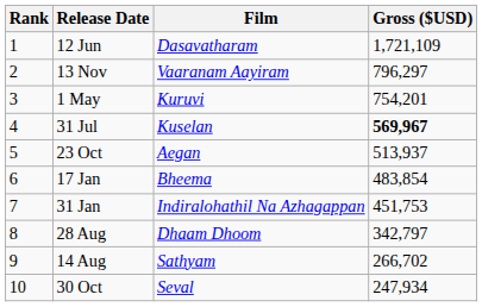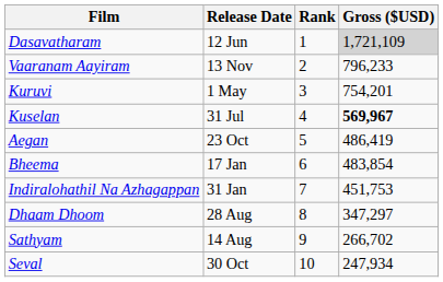 <table class="wikitable">
 <tr>
+<th>Film</th>
+<th>Release Date</th>
 <th>Rank</th>
-<th>Release Date</th>
-<th>Film</th>
 <th>Gross ($USD)</th>
 </tr>
 <tr>
+<td><a href='#'><em>Dasavatharam</em></a></td>
+<td>12 Jun</td>
 <td>1</td>
-<td>12 Jun</td>
-<td><a href='#'><em>Dasavatharam</em></a></td>
-<td>1,721,109</td>
+<td style="background: lightgrey;">1,721,109</td>
 </tr>
 <tr>
+<td><em><a href='#'>Vaaranam Aayiram</a></em></td>
+<td>13 Nov</td>
 <td>2</td>
-<td>13 Nov</td>
-<td><em><a href='#'>Vaaranam Aayiram</a></em></td>
-<td>796,297</td>
+<td>796,233</td>
 </tr>
 <tr>
+<td><em><a href='#'>Kuruvi</a></em></td>
+<td>1 May</td>
 <td>3</td>
-<td>1 May</td>
-<td><em><a href='#'>Kuruvi</a></em></td>
 <td>754,201</td>
 </tr>
 <tr>
+<td><em><a href='#'>Kuselan</a></em></td>
+<td>31 Jul</td>
 <td>4</td>
-<td>31 Jul</td>
-<td><em><a href='#'>Kuselan</a></em></td>
 <td><strong>569,967</strong></td>
 </tr>
 <tr>
+<td><em><a href='#'>Aegan</a></em></td>
+<td>23 Oct</td>
 <td>5</td>
-<td>23 Oct</td>
-<td><em><a href='#'>Aegan</a></em></td>
-<td>513,937</td>
+<td>486,419</td>
 </tr>
 <tr>
+<td><em><a href='#'>Bheema</a></em></td>
+<td>17 Jan</td>
 <td>6</td>
-<td>17 Jan</td>
-<td><em><a href='#'>Bheema</a></em></td>
 <td>483,854</td>
 </tr>
 <tr>
+<td><em><a href='#'>Indiralohathil Na Azhagappan</a></em></td>
+<td>31 Jan</td>
 <td>7</td>
-<td>31 Jan</td>
-<td><em><a href='#'>Indiralohathil Na Azhagappan</a></em></td>
 <td>451,753</td>
 </tr>
 <tr>
+<td><em><a href='#'>Dhaam Dhoom</a></em></td>
+<td>28 Aug</td>
 <td>8</td>
-<td>28 Aug</td>
-<td><em><a href='#'>Dhaam Dhoom</a></em></td>
-<td>342,797</td>
+<td>347,297</td>
 </tr>
 <tr>
+<td><a href='#'><em>Sathyam</em></a></td>
+<td>14 Aug</td>
 <td>9</td>
-<td>14 Aug</td>
-<td><a href='#'><em>Sathyam</em></a></td>
 <td>266,702</td>
 </tr>
 <tr>
+<td><em><a href='#'>Seval</a></em></td>
+<td>30 Oct</td>
 <td>10</td>
-<td>30 Oct</td>
-<td><em><a href='#'>Seval</a></em></td>
 <td>247,934</td>
 </tr>
 </table>
